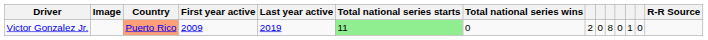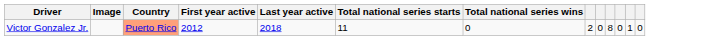 <table class="wikitable sortable" style="font-size: 100%;">
 <tr>
 <th>Driver</th>
 <th>Image</th>
 <th>Country</th>
 <th>First year active</th>
 <th>Last year active</th>
 <th>Total national series starts</th>
 <th>Total national series wins</th>
 <th></th>
 <th></th>
 <th></th>
 <th></th>
 <th></th>
 <th></th>
-<th>R-R Source</th>
 </tr>
 <tr>
 <td><a href='#'>Victor Gonzalez Jr.</a></td>
 <td></td>
 <td style="background: lightsalmon;"> <a href='#'>Puerto Rico</a></td>
-<td><a href='#'>2009</a></td>
-<td><a href='#'>2019</a></td>
-<td style="background: lightgreen;">11</td>
+<td><a href='#'>2012</a></td>
+<td><a href='#'>2018</a></td>
+<td>11</td>
 <td>0</td>
 <td>2</td>
 <td>0</td>
 <td>8</td>
 <td>0</td>
 <td>1</td>
 <td>0</td>
-<td></td>
 </tr>
 </table>
